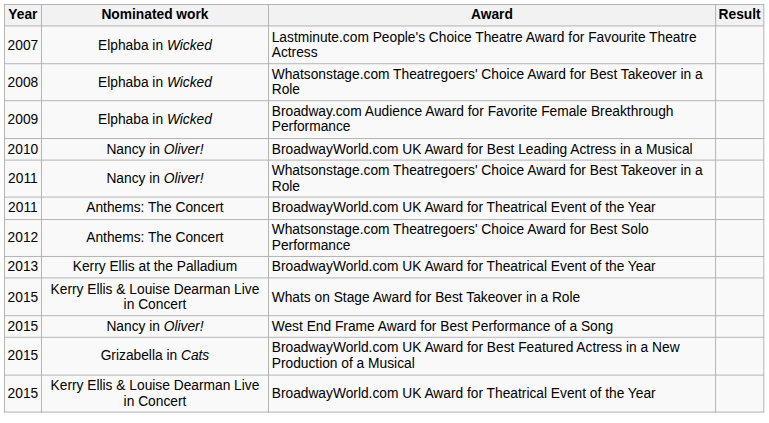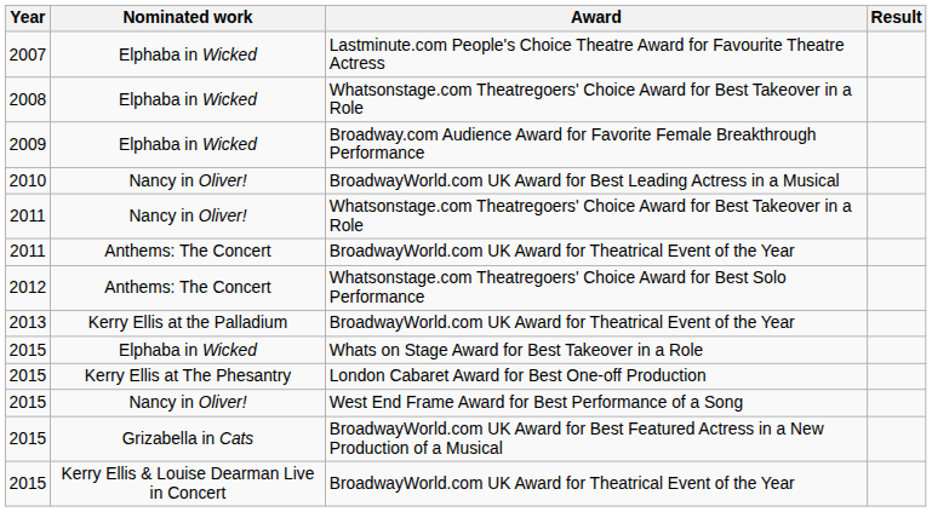 <table class="wikitable plainrowheaders" style="width:100%;">
 <tr>
 <th scope="col">Year</th>
 <th scope="col">Nominated work</th>
 <th scope="col">Award</th>
 <th scope="col">Result</th>
 </tr>
 <tr>
 <td style="text-align:center">2007</td>
 <td style="text-align:center">Elphaba in <em>Wicked</em></td>
 <td>Lastminute.com People's Choice Theatre Award for Favourite Theatre Actress</td>
 <td></td>
 </tr>
 <tr>
 <td style="text-align:center">2008</td>
 <td style="text-align:center">Elphaba in <em>Wicked</em></td>
 <td>Whatsonstage.com Theatregoers' Choice Award for Best Takeover in a Role</td>
 <td></td>
 </tr>
 <tr>
 <td style="text-align:center">2009</td>
 <td style="text-align:center">Elphaba in <em>Wicked</em></td>
 <td>Broadway.com Audience Award for Favorite Female Breakthrough Performance</td>
 <td></td>
 </tr>
 <tr>
 <td style="text-align:center">2010</td>
 <td style="text-align:center">Nancy in <em>Oliver!</em></td>
 <td>BroadwayWorld.com UK Award for Best Leading Actress in a Musical</td>
 <td></td>
 </tr>
 <tr>
 <td style="text-align:center">2011</td>
 <td style="text-align:center">Nancy in <em>Oliver!</em></td>
 <td>Whatsonstage.com Theatregoers' Choice Award for Best Takeover in a Role</td>
 <td></td>
 </tr>
 <tr>
 <td style="text-align:center">2011</td>
 <td style="text-align:center">Anthems: The Concert</td>
 <td>BroadwayWorld.com UK Award for Theatrical Event of the Year</td>
 <td></td>
 </tr>
 <tr>
 <td style="text-align:center">2012</td>
 <td style="text-align:center">Anthems: The Concert</td>
 <td>Whatsonstage.com Theatregoers' Choice Award for Best Solo Performance</td>
 <td></td>
 </tr>
 <tr>
 <td style="text-align:center">2013</td>
 <td style="text-align:center">Kerry Ellis at the Palladium</td>
 <td>BroadwayWorld.com UK Award for Theatrical Event of the Year</td>
 <td></td>
 </tr>
 <tr>
 <td style="text-align:center">2015</td>
-<td style="text-align:center">Kerry Ellis & Louise Dearman Live in Concert</td>
+<td style="text-align:center">Elphaba in <em>Wicked</em></td>
 <td>Whats on Stage Award for Best Takeover in a Role</td>
+<td></td>
+</tr>
+<tr>
+<td style="text-align:center">2015</td>
+<td style="text-align:center">Kerry Ellis at The Phesantry</td>
+<td>London Cabaret Award for Best One-off Production</td>
 <td></td>
 </tr>
 <tr>
 <td style="text-align:center">2015</td>
 <td style="text-align:center">Nancy in <em>Oliver!</em></td>
 <td>West End Frame Award for Best Performance of a Song</td>
 <td></td>
 </tr>
 <tr>
 <td style="text-align:center">2015</td>
 <td style="text-align:center">Grizabella in <em>Cats</em></td>
 <td>BroadwayWorld.com UK Award for Best Featured Actress in a New Production of a Musical</td>
 <td></td>
 </tr>
 <tr>
 <td style="text-align:center">2015</td>
 <td style="text-align:center">Kerry Ellis & Louise Dearman Live in Concert</td>
 <td>BroadwayWorld.com UK Award for Theatrical Event of the Year</td>
 <td></td>
 </tr>
 </table>
